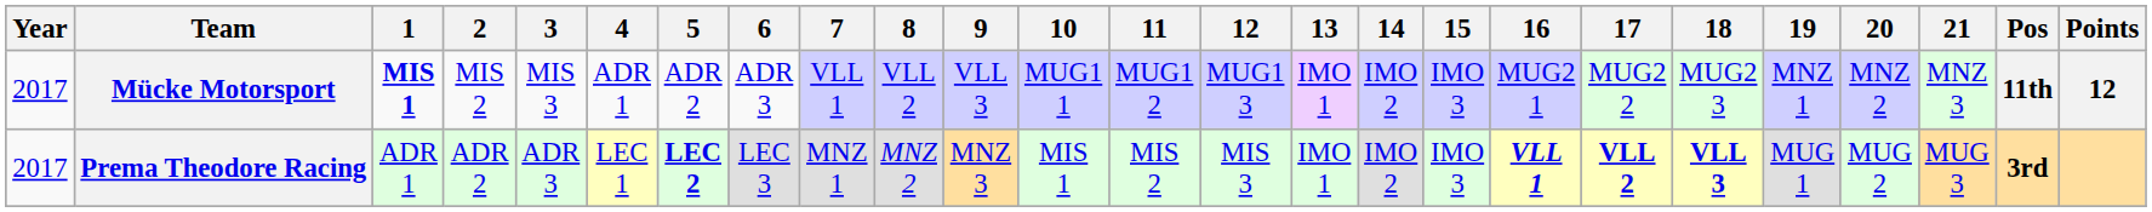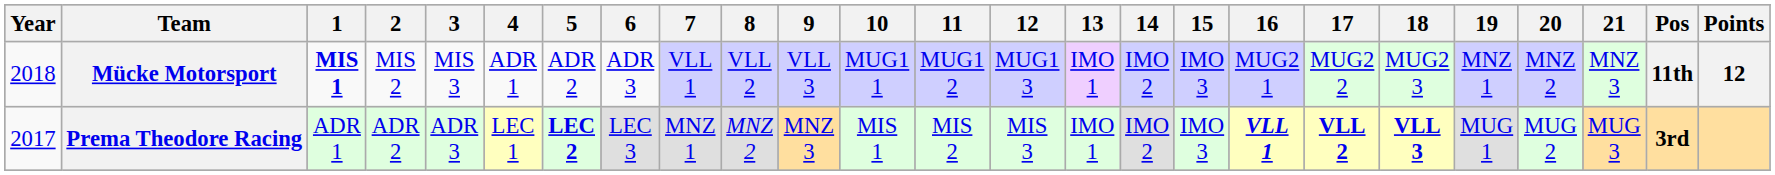 <table class="wikitable" style="text-align:center; font-size:85%">
 <tr>
 <th>Year</th>
 <th>Team</th>
 <th>1</th>
 <th>2</th>
 <th>3</th>
 <th>4</th>
 <th>5</th>
 <th>6</th>
 <th>7</th>
 <th>8</th>
 <th>9</th>
 <th>10</th>
 <th>11</th>
 <th>12</th>
 <th>13</th>
 <th>14</th>
 <th>15</th>
 <th>16</th>
 <th>17</th>
 <th>18</th>
 <th>19</th>
 <th>20</th>
 <th>21</th>
 <th>Pos</th>
 <th>Points</th>
 </tr>
 <tr>
-<td><a href='#'>2017</a></td>
+<td><a href='#'>2018</a></td>
 <th nowrap><a href='#'>Mücke Motorsport</a></th>
 <td style="background:#;"><strong><a href='#'>MIS<br>1</a></strong></td>
 <td style="background:#;"><a href='#'>MIS<br>2</a></td>
 <td style="background:#;"><a href='#'>MIS<br>3</a></td>
 <td style="background:#;"><a href='#'>ADR<br>1</a></td>
 <td style="background:#;"><a href='#'>ADR<br>2</a></td>
 <td style="background:#;"><a href='#'>ADR<br>3</a></td>
 <td style="background:#CFCFFF;"><a href='#'>VLL<br>1</a><br></td>
 <td style="background:#CFCFFF;"><a href='#'>VLL<br>2</a><br></td>
 <td style="background:#CFCFFF;"><a href='#'>VLL<br>3</a><br></td>
 <td style="background:#CFCFFF;"><a href='#'>MUG1<br>1</a><br></td>
 <td style="background:#CFCFFF;"><a href='#'>MUG1<br>2</a><br></td>
 <td style="background:#CFCFFF;"><a href='#'>MUG1<br>3</a><br></td>
 <td style="background:#EFCFFF;"><a href='#'>IMO<br>1</a><br></td>
 <td style="background:#CFCFFF;"><a href='#'>IMO<br>2</a><br></td>
 <td style="background:#CFCFFF;"><a href='#'>IMO<br>3</a><br></td>
 <td style="background:#CFCFFF;"><a href='#'>MUG2<br>1</a><br></td>
 <td style="background:#DFFFDF;"><a href='#'>MUG2<br>2</a><br></td>
 <td style="background:#DFFFDF;"><a href='#'>MUG2<br>3</a><br></td>
 <td style="background:#CFCFFF;"><a href='#'>MNZ<br>1</a><br></td>
 <td style="background:#CFCFFF;"><a href='#'>MNZ<br>2</a><br></td>
 <td style="background:#DFFFDF;"><a href='#'>MNZ<br>3</a><br></td>
 <th>11th</th>
 <th>12</th>
 </tr>
 <tr>
 <td><a href='#'>2017</a></td>
 <th nowrap><a href='#'>Prema Theodore Racing</a></th>
 <td style="background:#DFFFDF;"><a href='#'>ADR<br>1</a><br></td>
 <td style="background:#DFFFDF;"><a href='#'>ADR<br>2</a><br></td>
 <td style="background:#DFFFDF;"><a href='#'>ADR<br>3</a><br></td>
 <td style="background:#FFFFBF;"><a href='#'>LEC<br>1</a><br></td>
 <td style="background:#DFFFDF;"><strong><a href='#'>LEC<br>2</a></strong><br></td>
 <td style="background:#DFDFDF;"><a href='#'>LEC<br>3</a><br></td>
 <td style="background:#DFDFDF;"><a href='#'>MNZ<br>1</a><br></td>
 <td style="background:#DFDFDF;"><em><a href='#'>MNZ<br>2</a></em><br></td>
 <td style="background:#FFDF9F;"><a href='#'>MNZ<br>3</a><br></td>
 <td style="background:#DFFFDF;"><a href='#'>MIS<br>1</a><br></td>
 <td style="background:#DFFFDF;"><a href='#'>MIS<br>2</a><br></td>
 <td style="background:#DFFFDF;"><a href='#'>MIS<br>3</a><br></td>
 <td style="background:#DFFFDF;"><a href='#'>IMO<br>1</a><br></td>
 <td style="background:#DFDFDF;"><a href='#'>IMO<br>2</a><br></td>
 <td style="background:#DFFFDF;"><a href='#'>IMO<br>3</a><br></td>
 <td style="background:#FFFFBF;"><strong><em><a href='#'>VLL<br>1</a></em></strong><br></td>
 <td style="background:#FFFFBF;"><strong><a href='#'>VLL<br>2</a></strong><br></td>
 <td style="background:#FFFFBF;"><strong><a href='#'>VLL<br>3</a></strong><br></td>
 <td style="background:#DFDFDF;"><a href='#'>MUG<br>1</a><br></td>
 <td style="background:#DFFFDF;"><a href='#'>MUG<br>2</a><br></td>
 <td style="background:#FFDF9F;"><a href='#'>MUG<br>3</a><br></td>
 <th style="background:#FFDF9F;">3rd</th>
 <th style="background:#FFDF9F;"></th>
 </tr>
 </table>
